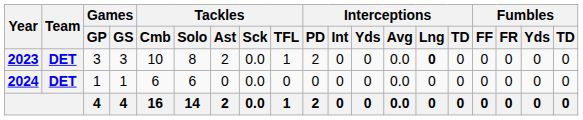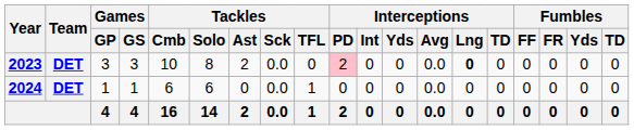 <table class="wikitable" style="text-align:center;">
 <tr>
 <th rowspan="2">Year</th>
 <th rowspan="2">Team</th>
 <th colspan="2">Games</th>
 <th colspan="5">Tackles</th>
 <th colspan="6">Interceptions</th>
 <th colspan="4">Fumbles</th>
 </tr>
 <tr>
 <th>GP</th>
 <th>GS</th>
 <th>Cmb</th>
 <th>Solo</th>
 <th>Ast</th>
 <th>Sck</th>
 <th>TFL</th>
 <th>PD</th>
 <th>Int</th>
 <th>Yds</th>
 <th>Avg</th>
 <th>Lng</th>
 <th>TD</th>
 <th>FF</th>
 <th>FR</th>
 <th>Yds</th>
 <th>TD</th>
 </tr>
 <tr>
 <th><a href='#'>2023</a></th>
 <th><a href='#'>DET</a></th>
 <td>3</td>
 <td>3</td>
 <td>10</td>
 <td>8</td>
 <td>2</td>
 <td>0.0</td>
-<td>1</td>
-<td>2</td>
+<td>0</td>
+<td style="background: pink;">2</td>
 <td>0</td>
 <td>0</td>
 <td>0.0</td>
 <td><strong>0</strong></td>
 <td>0</td>
 <td>0</td>
 <td>0</td>
 <td>0</td>
 <td>0</td>
 </tr>
 <tr>
 <th><a href='#'>2024</a></th>
 <th><a href='#'>DET</a></th>
 <td>1</td>
 <td>1</td>
 <td>6</td>
 <td>6</td>
 <td>0</td>
 <td>0.0</td>
-<td>0</td>
+<td>1</td>
 <td>0</td>
 <td>0</td>
 <td>0</td>
 <td>0.0</td>
 <td>0</td>
 <td>0</td>
 <td>0</td>
 <td>0</td>
 <td>0</td>
 <td>0</td>
 </tr>
 <tr>
 <th colspan="2"></th>
 <th>4</th>
 <th>4</th>
 <th>16</th>
 <th>14</th>
 <th>2</th>
 <th>0.0</th>
 <th>1</th>
 <th>2</th>
 <th>0</th>
 <th>0</th>
 <th>0.0</th>
 <th>0</th>
 <th>0</th>
 <th>0</th>
 <th>0</th>
 <th>0</th>
 <th>0</th>
 </tr>
 </table>
